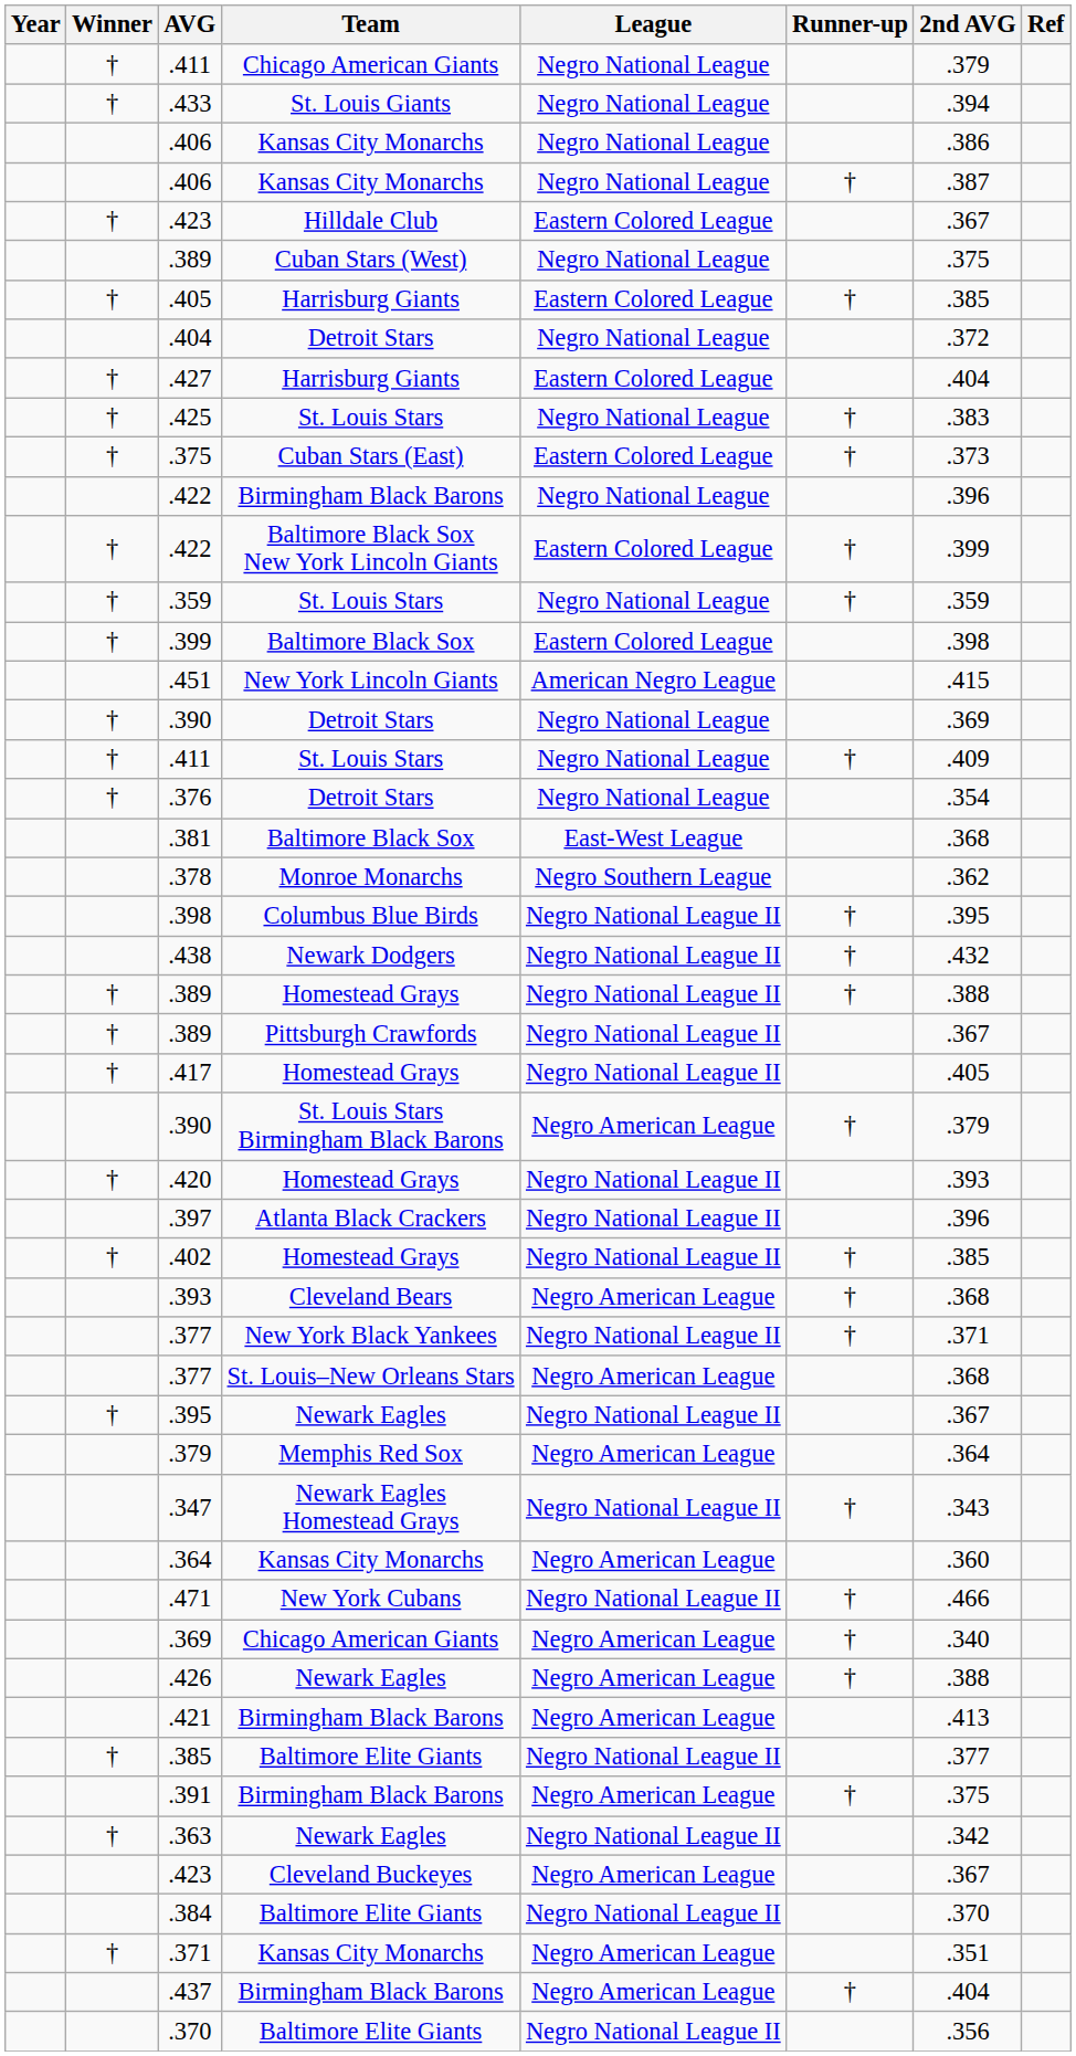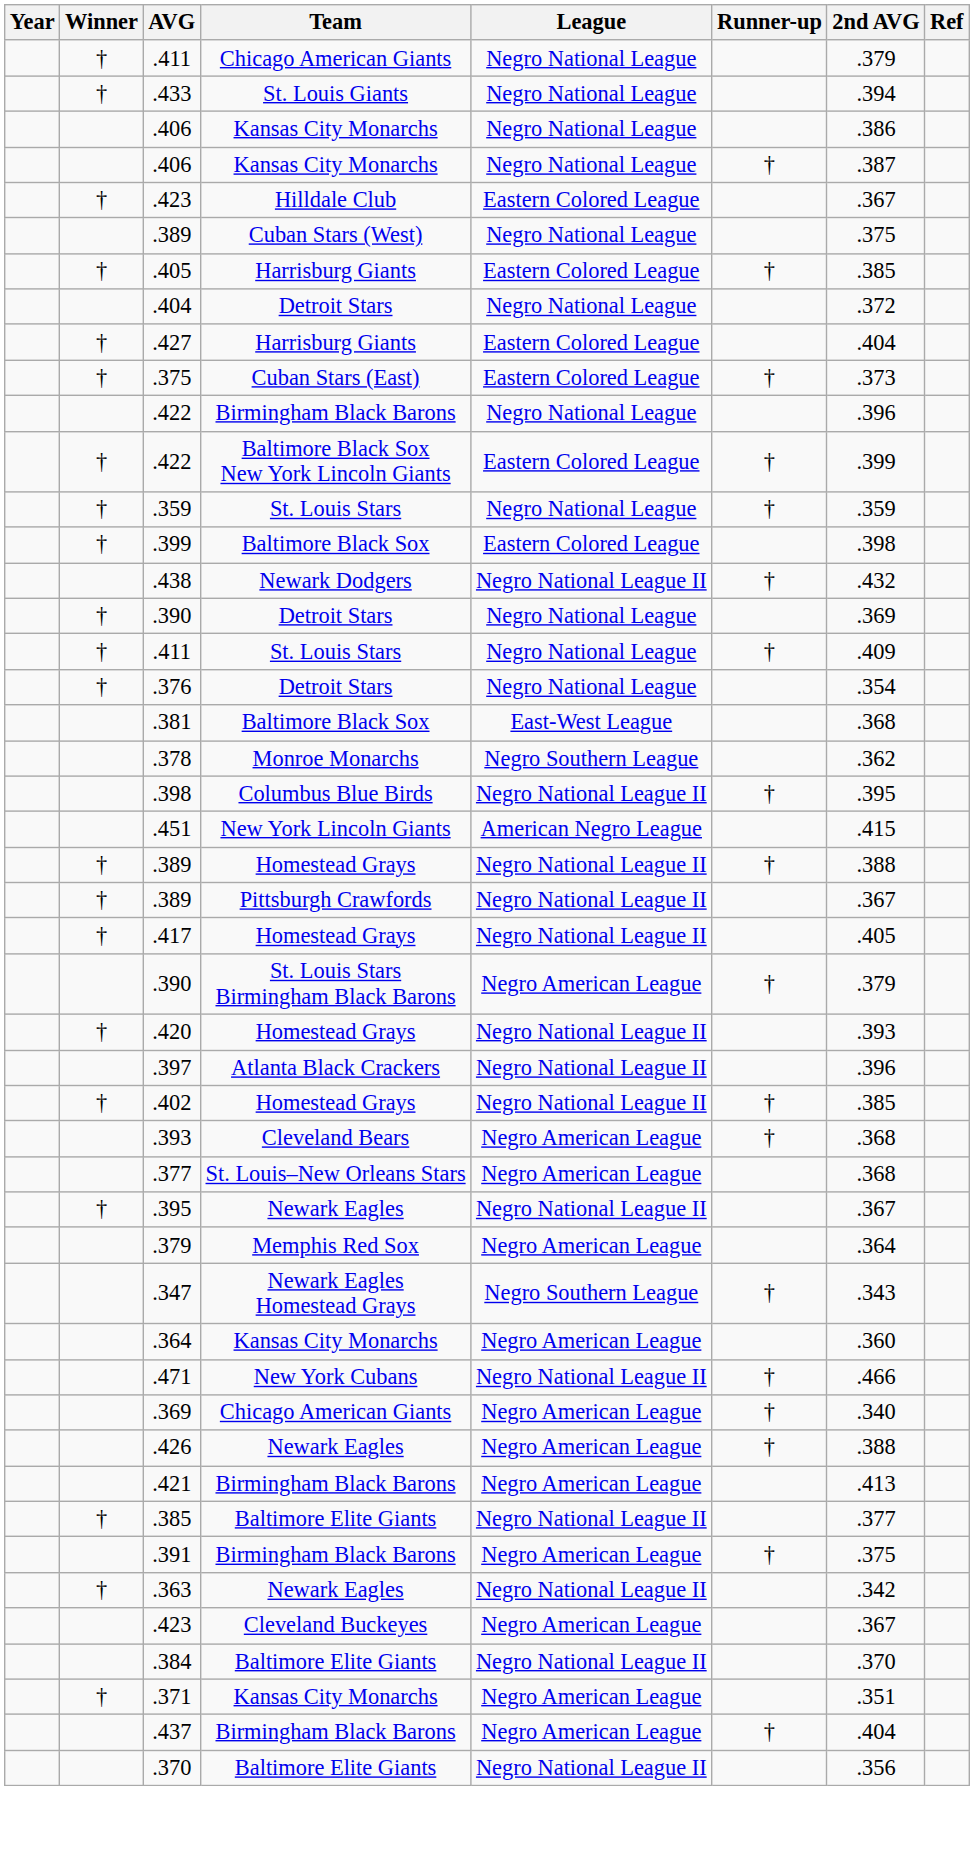 <table class="wikitable sortable" style="text-align:center;">
 <tr>
 <th scope="col">Year</th>
 <th scope="col">Winner</th>
 <th scope="col">AVG</th>
 <th scope="col">Team</th>
 <th>League</th>
 <th scope="col">Runner-up</th>
 <th scope="col">2nd AVG</th>
 <th scope="col" class="unsortable">Ref</th>
 </tr>
 <tr>
 <td></td>
 <td>†</td>
 <td>.411</td>
 <td><a href='#'>Chicago American Giants</a></td>
 <td><a href='#'>Negro National League</a></td>
 <td></td>
 <td>.379</td>
 <td></td>
 </tr>
 <tr>
 <td></td>
 <td>†</td>
 <td>.433</td>
 <td><a href='#'>St. Louis Giants</a></td>
 <td><a href='#'>Negro National League</a></td>
 <td></td>
 <td>.394</td>
 <td></td>
 </tr>
 <tr>
 <td></td>
 <td></td>
 <td>.406</td>
 <td><a href='#'>Kansas City Monarchs</a></td>
 <td><a href='#'>Negro National League</a></td>
 <td></td>
 <td>.386</td>
 <td></td>
 </tr>
 <tr>
 <td></td>
 <td></td>
 <td>.406</td>
 <td><a href='#'>Kansas City Monarchs</a></td>
 <td><a href='#'>Negro National League</a></td>
 <td>†</td>
 <td>.387</td>
 <td></td>
 </tr>
 <tr>
 <td></td>
 <td>†</td>
 <td>.423</td>
 <td><a href='#'>Hilldale Club</a></td>
 <td><a href='#'>Eastern Colored League</a></td>
 <td></td>
 <td>.367</td>
 <td></td>
 </tr>
 <tr>
 <td></td>
 <td></td>
 <td>.389</td>
 <td><a href='#'>Cuban Stars (West)</a></td>
 <td><a href='#'>Negro National League</a></td>
 <td></td>
 <td>.375</td>
 <td></td>
 </tr>
 <tr>
 <td></td>
 <td>†</td>
 <td>.405</td>
 <td><a href='#'>Harrisburg Giants</a></td>
 <td><a href='#'>Eastern Colored League</a></td>
 <td>†</td>
 <td>.385</td>
 <td></td>
 </tr>
 <tr>
 <td></td>
 <td></td>
 <td>.404</td>
 <td><a href='#'>Detroit Stars</a></td>
 <td><a href='#'>Negro National League</a></td>
 <td></td>
 <td>.372</td>
 <td></td>
 </tr>
 <tr>
 <td></td>
 <td>†</td>
 <td>.427</td>
 <td><a href='#'>Harrisburg Giants</a></td>
 <td><a href='#'>Eastern Colored League</a></td>
 <td></td>
 <td>.404</td>
 <td></td>
 </tr>
 <tr>
 <td></td>
 <td>†</td>
-<td>.425</td>
-<td><a href='#'>St. Louis Stars</a></td>
-<td><a href='#'>Negro National League</a></td>
-<td>†</td>
-<td>.383</td>
-<td></td>
-</tr>
-<tr>
-<td></td>
-<td>†</td>
 <td>.375</td>
 <td><a href='#'>Cuban Stars (East)</a></td>
 <td><a href='#'>Eastern Colored League</a></td>
 <td>†</td>
 <td>.373</td>
 <td></td>
 </tr>
 <tr>
 <td></td>
 <td></td>
 <td>.422</td>
 <td><a href='#'>Birmingham Black Barons</a></td>
 <td><a href='#'>Negro National League</a></td>
 <td></td>
 <td>.396</td>
 <td></td>
 </tr>
 <tr>
 <td></td>
 <td>†</td>
 <td>.422</td>
 <td><a href='#'>Baltimore Black Sox</a><br><a href='#'>New York Lincoln Giants</a></td>
 <td><a href='#'>Eastern Colored League</a></td>
 <td>†</td>
 <td>.399</td>
 <td></td>
 </tr>
 <tr>
 <td></td>
 <td>†</td>
 <td>.359</td>
 <td><a href='#'>St. Louis Stars</a></td>
 <td><a href='#'>Negro National League</a></td>
 <td>†</td>
 <td>.359</td>
 <td></td>
 </tr>
 <tr>
 <td></td>
 <td>†</td>
 <td>.399</td>
 <td><a href='#'>Baltimore Black Sox</a></td>
 <td><a href='#'>Eastern Colored League</a></td>
 <td></td>
 <td>.398</td>
 <td></td>
 </tr>
 <tr>
 <td></td>
 <td></td>
-<td>.451</td>
-<td><a href='#'>New York Lincoln Giants</a></td>
-<td><a href='#'>American Negro League</a></td>
-<td></td>
-<td>.415</td>
+<td>.438</td>
+<td><a href='#'>Newark Dodgers</a></td>
+<td><a href='#'>Negro National League II</a></td>
+<td>†</td>
+<td>.432</td>
 <td></td>
 </tr>
 <tr>
 <td></td>
 <td>†</td>
 <td>.390</td>
 <td><a href='#'>Detroit Stars</a></td>
 <td><a href='#'>Negro National League</a></td>
 <td></td>
 <td>.369</td>
 <td></td>
 </tr>
 <tr>
 <td></td>
 <td>†</td>
 <td>.411</td>
 <td><a href='#'>St. Louis Stars</a></td>
 <td><a href='#'>Negro National League</a></td>
 <td>†</td>
 <td>.409</td>
 <td></td>
 </tr>
 <tr>
 <td></td>
 <td>†</td>
 <td>.376</td>
 <td><a href='#'>Detroit Stars</a></td>
 <td><a href='#'>Negro National League</a></td>
 <td></td>
 <td>.354</td>
 <td></td>
 </tr>
 <tr>
 <td></td>
 <td></td>
 <td>.381</td>
 <td><a href='#'>Baltimore Black Sox</a></td>
 <td><a href='#'>East-West League</a></td>
 <td></td>
 <td>.368</td>
 <td></td>
 </tr>
 <tr>
 <td></td>
 <td></td>
 <td>.378</td>
 <td><a href='#'>Monroe Monarchs</a></td>
 <td><a href='#'>Negro Southern League</a></td>
 <td></td>
 <td>.362</td>
 <td></td>
 </tr>
 <tr>
 <td></td>
 <td></td>
 <td>.398</td>
 <td><a href='#'>Columbus Blue Birds</a></td>
 <td><a href='#'>Negro National League II</a></td>
 <td>†</td>
 <td>.395</td>
 <td></td>
 </tr>
 <tr>
 <td></td>
 <td></td>
-<td>.438</td>
-<td><a href='#'>Newark Dodgers</a></td>
-<td><a href='#'>Negro National League II</a></td>
-<td>†</td>
-<td>.432</td>
+<td>.451</td>
+<td><a href='#'>New York Lincoln Giants</a></td>
+<td><a href='#'>American Negro League</a></td>
+<td></td>
+<td>.415</td>
 <td></td>
 </tr>
 <tr>
 <td></td>
 <td>†</td>
 <td>.389</td>
 <td><a href='#'>Homestead Grays</a></td>
 <td><a href='#'>Negro National League II</a></td>
 <td>†</td>
 <td>.388</td>
 <td></td>
 </tr>
 <tr>
 <td></td>
 <td>†</td>
 <td>.389</td>
 <td><a href='#'>Pittsburgh Crawfords</a></td>
 <td><a href='#'>Negro National League II</a></td>
 <td></td>
 <td>.367</td>
 <td></td>
 </tr>
 <tr>
 <td></td>
 <td>†</td>
 <td>.417</td>
 <td><a href='#'>Homestead Grays</a></td>
 <td><a href='#'>Negro National League II</a></td>
 <td></td>
 <td>.405</td>
 <td></td>
 </tr>
 <tr>
 <td></td>
 <td></td>
 <td>.390</td>
 <td><a href='#'>St. Louis Stars</a><br><a href='#'>Birmingham Black Barons</a></td>
 <td><a href='#'>Negro American League</a></td>
 <td>†</td>
 <td>.379</td>
 <td></td>
 </tr>
 <tr>
 <td></td>
 <td>†</td>
 <td>.420</td>
 <td><a href='#'>Homestead Grays</a></td>
 <td><a href='#'>Negro National League II</a></td>
 <td></td>
 <td>.393</td>
 <td></td>
 </tr>
 <tr>
 <td></td>
 <td></td>
 <td>.397</td>
 <td><a href='#'>Atlanta Black Crackers</a></td>
 <td><a href='#'>Negro National League II</a></td>
 <td></td>
 <td>.396</td>
 <td></td>
 </tr>
 <tr>
 <td></td>
 <td>†</td>
 <td>.402</td>
 <td><a href='#'>Homestead Grays</a></td>
 <td><a href='#'>Negro National League II</a></td>
 <td>†</td>
 <td>.385</td>
 <td></td>
 </tr>
 <tr>
 <td></td>
 <td></td>
 <td>.393</td>
 <td><a href='#'>Cleveland Bears</a></td>
 <td><a href='#'>Negro American League</a></td>
 <td>†</td>
 <td>.368</td>
 <td></td>
 </tr>
 <tr>
 <td></td>
 <td></td>
 <td>.377</td>
-<td><a href='#'>New York Black Yankees</a></td>
-<td><a href='#'>Negro National League II</a></td>
-<td>†</td>
-<td>.371</td>
-<td></td>
-</tr>
-<tr>
-<td></td>
-<td></td>
-<td>.377</td>
 <td><a href='#'>St. Louis–New Orleans Stars</a></td>
 <td><a href='#'>Negro American League</a></td>
 <td></td>
 <td>.368</td>
 <td></td>
 </tr>
 <tr>
 <td></td>
 <td>†</td>
 <td>.395</td>
 <td><a href='#'>Newark Eagles</a></td>
 <td><a href='#'>Negro National League II</a></td>
 <td></td>
 <td>.367</td>
 <td></td>
 </tr>
 <tr>
 <td></td>
 <td></td>
 <td>.379</td>
 <td><a href='#'>Memphis Red Sox</a></td>
 <td><a href='#'>Negro American League</a></td>
 <td></td>
 <td>.364</td>
 <td></td>
 </tr>
 <tr>
 <td></td>
 <td></td>
 <td>.347</td>
 <td><a href='#'>Newark Eagles</a><br><a href='#'>Homestead Grays</a></td>
-<td><a href='#'>Negro National League II</a></td>
+<td><a href='#'>Negro Southern League</a></td>
 <td>†</td>
 <td>.343</td>
 <td></td>
 </tr>
 <tr>
 <td></td>
 <td></td>
 <td>.364</td>
 <td><a href='#'>Kansas City Monarchs</a></td>
 <td><a href='#'>Negro American League</a></td>
 <td></td>
 <td>.360</td>
 <td></td>
 </tr>
 <tr>
 <td></td>
 <td></td>
 <td>.471</td>
 <td><a href='#'>New York Cubans</a></td>
 <td><a href='#'>Negro National League II</a></td>
 <td>†</td>
 <td>.466</td>
 <td></td>
 </tr>
 <tr>
 <td></td>
 <td></td>
 <td>.369</td>
 <td><a href='#'>Chicago American Giants</a></td>
 <td><a href='#'>Negro American League</a></td>
 <td>†</td>
 <td>.340</td>
 <td></td>
 </tr>
 <tr>
 <td></td>
 <td></td>
 <td>.426</td>
 <td><a href='#'>Newark Eagles</a></td>
 <td><a href='#'>Negro American League</a></td>
 <td>†</td>
 <td>.388</td>
 <td></td>
 </tr>
 <tr>
 <td></td>
 <td></td>
 <td>.421</td>
 <td><a href='#'>Birmingham Black Barons</a></td>
 <td><a href='#'>Negro American League</a></td>
 <td></td>
 <td>.413</td>
 <td></td>
 </tr>
 <tr>
 <td></td>
 <td>†</td>
 <td>.385</td>
 <td><a href='#'>Baltimore Elite Giants</a></td>
 <td><a href='#'>Negro National League II</a></td>
 <td></td>
 <td>.377</td>
 <td></td>
 </tr>
 <tr>
 <td></td>
 <td></td>
 <td>.391</td>
 <td><a href='#'>Birmingham Black Barons</a></td>
 <td><a href='#'>Negro American League</a></td>
 <td>†</td>
 <td>.375</td>
 <td></td>
 </tr>
 <tr>
 <td></td>
 <td>†</td>
 <td>.363</td>
 <td><a href='#'>Newark Eagles</a></td>
 <td><a href='#'>Negro National League II</a></td>
 <td></td>
 <td>.342</td>
 <td></td>
 </tr>
 <tr>
 <td></td>
 <td></td>
 <td>.423</td>
 <td><a href='#'>Cleveland Buckeyes</a></td>
 <td><a href='#'>Negro American League</a></td>
 <td></td>
 <td>.367</td>
 <td></td>
 </tr>
 <tr>
 <td></td>
 <td></td>
 <td>.384</td>
 <td><a href='#'>Baltimore Elite Giants</a></td>
 <td><a href='#'>Negro National League II</a></td>
 <td></td>
 <td>.370</td>
 <td></td>
 </tr>
 <tr>
 <td></td>
 <td>†</td>
 <td>.371</td>
 <td><a href='#'>Kansas City Monarchs</a></td>
 <td><a href='#'>Negro American League</a></td>
 <td></td>
 <td>.351</td>
 <td></td>
 </tr>
 <tr>
 <td></td>
 <td></td>
 <td>.437</td>
 <td><a href='#'>Birmingham Black Barons</a></td>
 <td><a href='#'>Negro American League</a></td>
 <td>†</td>
 <td>.404</td>
 <td></td>
 </tr>
 <tr>
 <td></td>
 <td></td>
 <td>.370</td>
 <td><a href='#'>Baltimore Elite Giants</a></td>
 <td><a href='#'>Negro National League II</a></td>
 <td></td>
 <td>.356</td>
 <td></td>
 </tr>
 </table>
